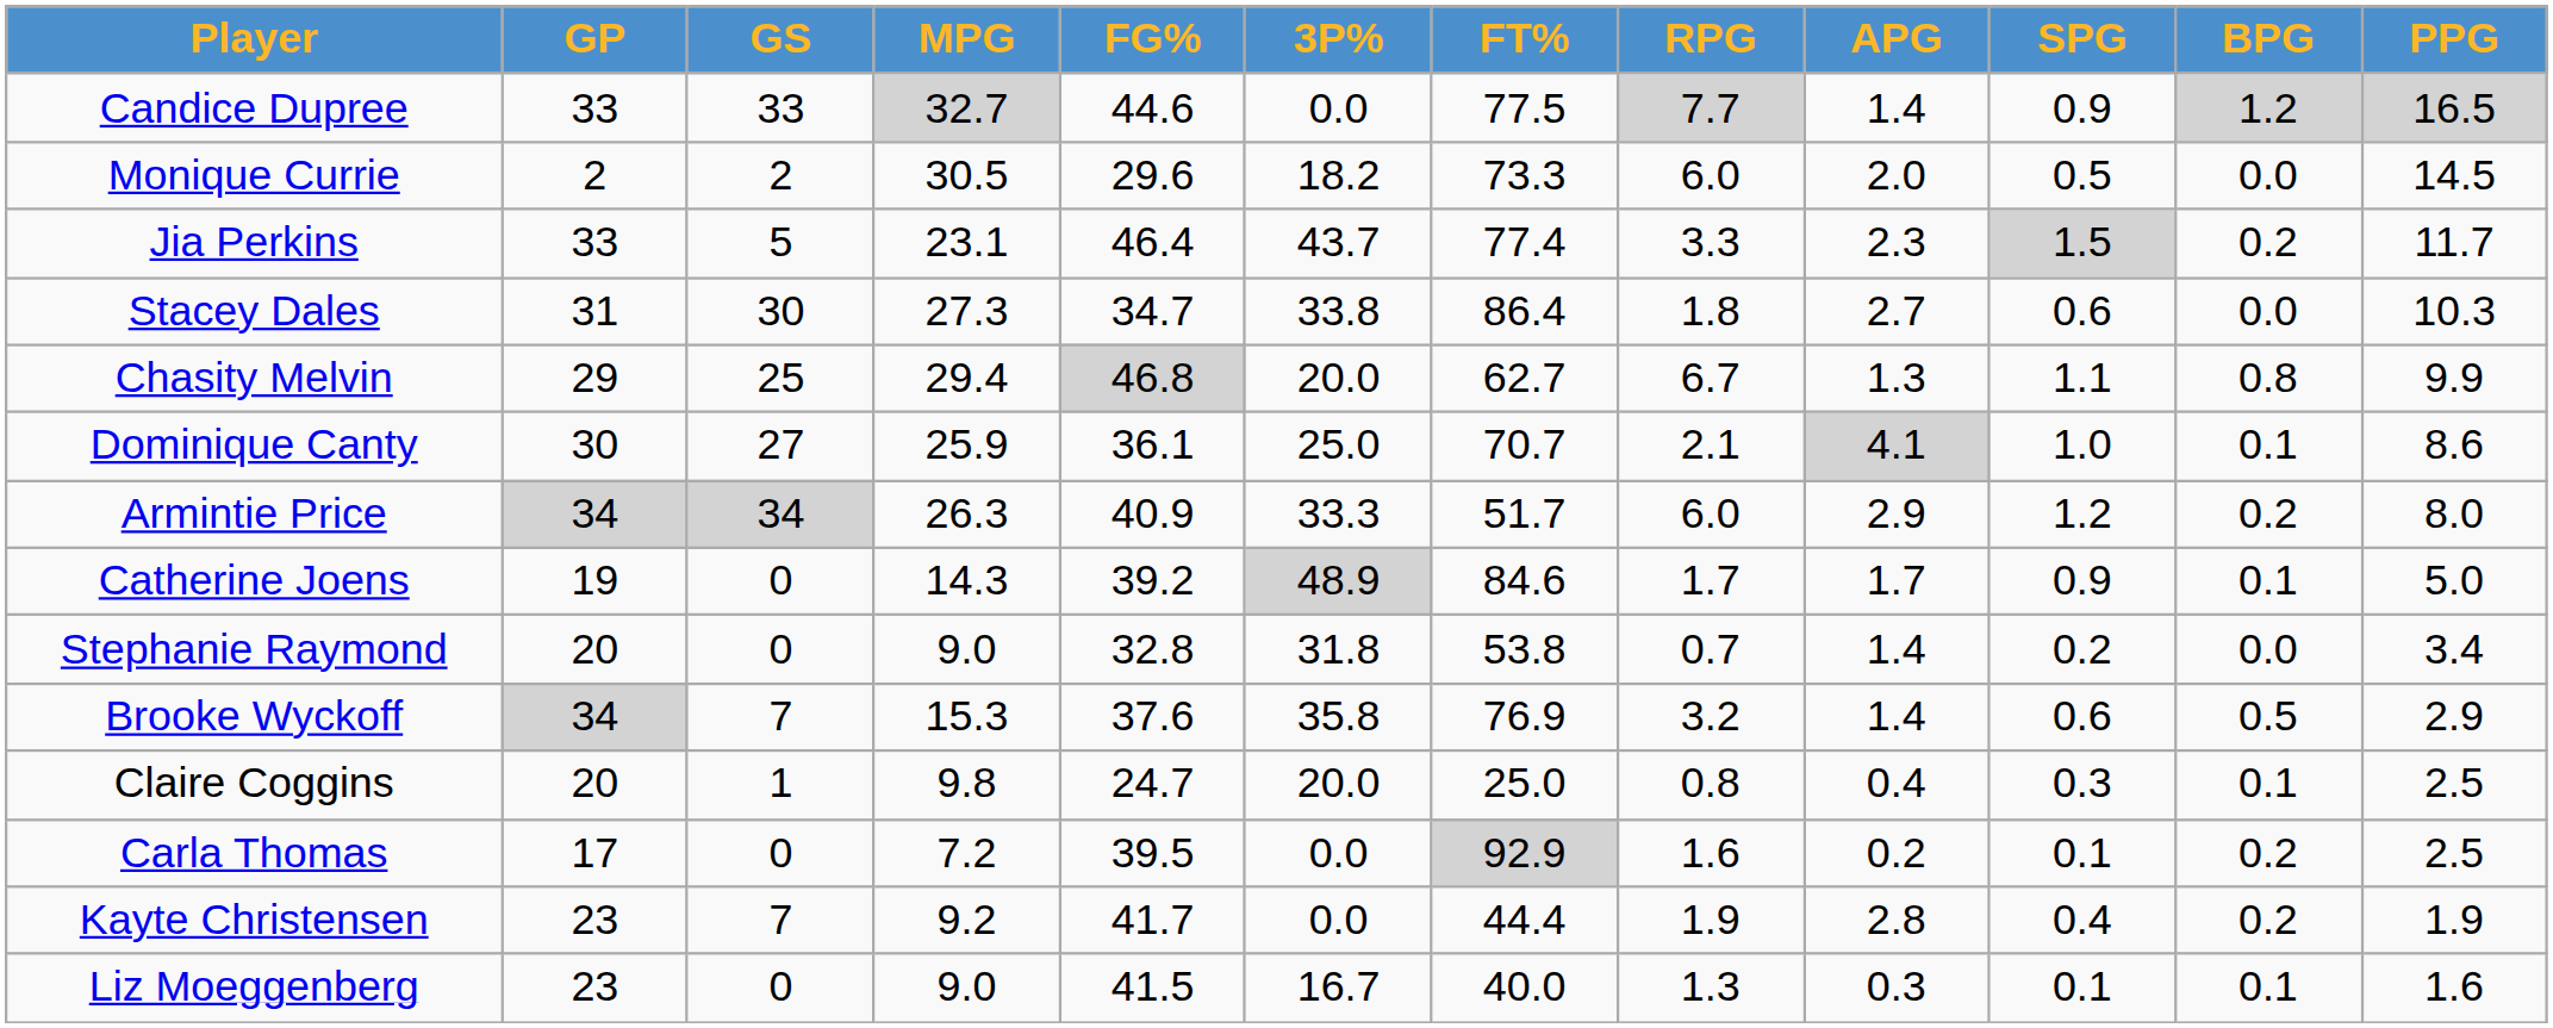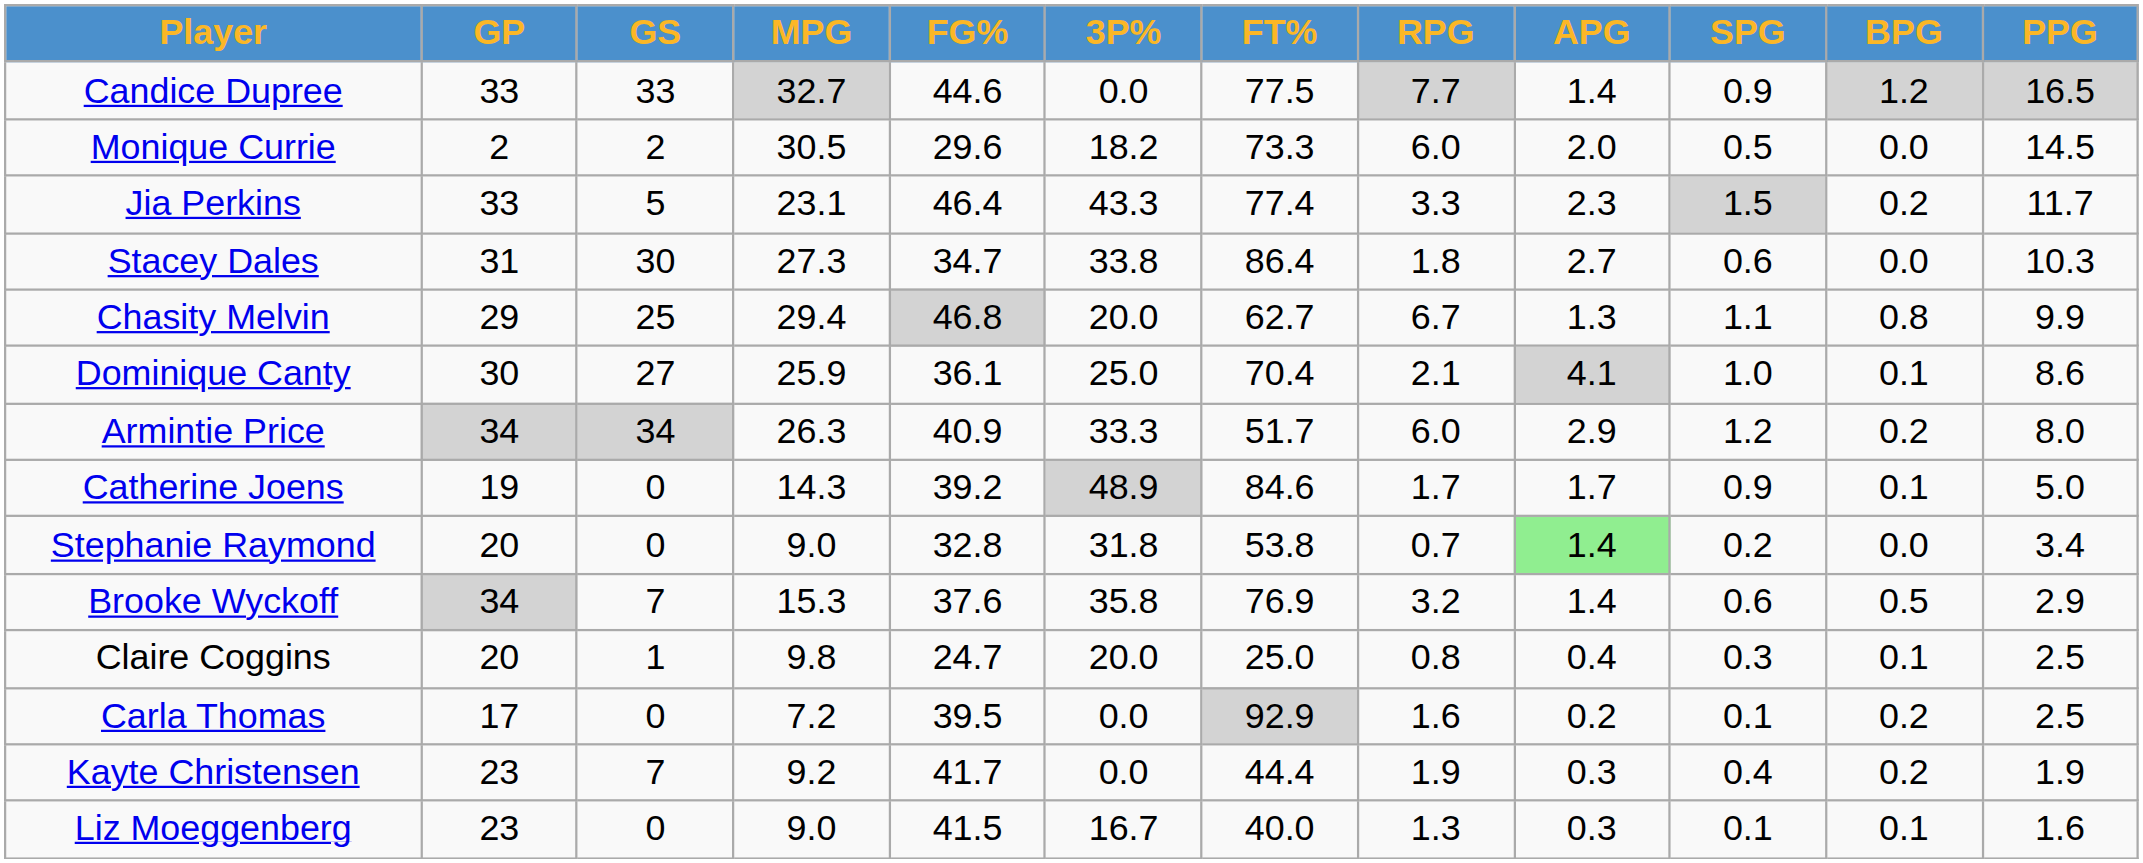 <table class="wikitable sortable" style="text-align:center;">
 <tr>
 <th style="background:#4b90cc;color:#Fbb726;" width="16%">Player</th>
 <th style="background:#4b90cc;color:#Fbb726;" width="6%">GP</th>
 <th style="background:#4b90cc;color:#Fbb726;" width="6%">GS</th>
 <th style="background:#4b90cc;color:#Fbb726;" width="6%">MPG</th>
 <th style="background:#4b90cc;color:#Fbb726;" width="6%">FG%</th>
 <th style="background:#4b90cc;color:#Fbb726;" width="6%">3P%</th>
 <th style="background:#4b90cc;color:#Fbb726;" width="6%">FT%</th>
 <th style="background:#4b90cc;color:#Fbb726;" width="6%">RPG</th>
 <th style="background:#4b90cc;color:#Fbb726;" width="6%">APG</th>
 <th style="background:#4b90cc;color:#Fbb726;" width="6%">SPG</th>
 <th style="background:#4b90cc;color:#Fbb726;" width="6%">BPG</th>
 <th style="background:#4b90cc;color:#Fbb726;" width="6%">PPG</th>
 </tr>
 <tr>
 <td><a href='#'>Candice Dupree</a></td>
 <td>33</td>
 <td>33</td>
 <td style="background:#D3D3D3;">32.7</td>
 <td>44.6</td>
 <td>0.0</td>
 <td>77.5</td>
 <td style="background:#D3D3D3;">7.7</td>
 <td>1.4</td>
 <td>0.9</td>
 <td style="background:#D3D3D3;">1.2</td>
 <td style="background:#D3D3D3;">16.5</td>
 </tr>
 <tr>
 <td><a href='#'>Monique Currie</a></td>
 <td>2</td>
 <td>2</td>
 <td>30.5</td>
 <td>29.6</td>
 <td>18.2</td>
 <td>73.3</td>
 <td>6.0</td>
 <td>2.0</td>
 <td>0.5</td>
 <td>0.0</td>
 <td>14.5</td>
 </tr>
 <tr>
 <td><a href='#'>Jia Perkins</a></td>
 <td>33</td>
 <td>5</td>
 <td>23.1</td>
 <td>46.4</td>
-<td>43.7</td>
+<td>43.3</td>
 <td>77.4</td>
 <td>3.3</td>
 <td>2.3</td>
 <td style="background:#D3D3D3;">1.5</td>
 <td>0.2</td>
 <td>11.7</td>
 </tr>
 <tr>
 <td><a href='#'>Stacey Dales</a></td>
 <td>31</td>
 <td>30</td>
 <td>27.3</td>
 <td>34.7</td>
 <td>33.8</td>
 <td>86.4</td>
 <td>1.8</td>
 <td>2.7</td>
 <td>0.6</td>
 <td>0.0</td>
 <td>10.3</td>
 </tr>
 <tr>
 <td><a href='#'>Chasity Melvin</a></td>
 <td>29</td>
 <td>25</td>
 <td>29.4</td>
 <td style="background:#D3D3D3;">46.8</td>
 <td>20.0</td>
 <td>62.7</td>
 <td>6.7</td>
 <td>1.3</td>
 <td>1.1</td>
 <td>0.8</td>
 <td>9.9</td>
 </tr>
 <tr>
 <td><a href='#'>Dominique Canty</a></td>
 <td>30</td>
 <td>27</td>
 <td>25.9</td>
 <td>36.1</td>
 <td>25.0</td>
-<td>70.7</td>
+<td>70.4</td>
 <td>2.1</td>
 <td style="background:#D3D3D3;">4.1</td>
 <td>1.0</td>
 <td>0.1</td>
 <td>8.6</td>
 </tr>
 <tr>
 <td><a href='#'>Armintie Price</a></td>
 <td style="background:#D3D3D3;">34</td>
 <td style="background:#D3D3D3;">34</td>
 <td>26.3</td>
 <td>40.9</td>
 <td>33.3</td>
 <td>51.7</td>
 <td>6.0</td>
 <td>2.9</td>
 <td>1.2</td>
 <td>0.2</td>
 <td>8.0</td>
 </tr>
 <tr>
 <td><a href='#'>Catherine Joens</a></td>
 <td>19</td>
 <td>0</td>
 <td>14.3</td>
 <td>39.2</td>
 <td style="background:#D3D3D3;">48.9</td>
 <td>84.6</td>
 <td>1.7</td>
 <td>1.7</td>
 <td>0.9</td>
 <td>0.1</td>
 <td>5.0</td>
 </tr>
 <tr>
 <td><a href='#'>Stephanie Raymond</a></td>
 <td>20</td>
 <td>0</td>
 <td>9.0</td>
 <td>32.8</td>
 <td>31.8</td>
 <td>53.8</td>
 <td>0.7</td>
-<td>1.4</td>
+<td style="background: lightgreen;">1.4</td>
 <td>0.2</td>
 <td>0.0</td>
 <td>3.4</td>
 </tr>
 <tr>
 <td><a href='#'>Brooke Wyckoff</a></td>
 <td style="background:#D3D3D3;">34</td>
 <td>7</td>
 <td>15.3</td>
 <td>37.6</td>
 <td>35.8</td>
 <td>76.9</td>
 <td>3.2</td>
 <td>1.4</td>
 <td>0.6</td>
 <td>0.5</td>
 <td>2.9</td>
 </tr>
 <tr>
 <td>Claire Coggins</td>
 <td>20</td>
 <td>1</td>
 <td>9.8</td>
 <td>24.7</td>
 <td>20.0</td>
 <td>25.0</td>
 <td>0.8</td>
 <td>0.4</td>
 <td>0.3</td>
 <td>0.1</td>
 <td>2.5</td>
 </tr>
 <tr>
 <td><a href='#'>Carla Thomas</a></td>
 <td>17</td>
 <td>0</td>
 <td>7.2</td>
 <td>39.5</td>
 <td>0.0</td>
 <td style="background:#D3D3D3;">92.9</td>
 <td>1.6</td>
 <td>0.2</td>
 <td>0.1</td>
 <td>0.2</td>
 <td>2.5</td>
 </tr>
 <tr>
 <td><a href='#'>Kayte Christensen</a></td>
 <td>23</td>
 <td>7</td>
 <td>9.2</td>
 <td>41.7</td>
 <td>0.0</td>
 <td>44.4</td>
 <td>1.9</td>
-<td>2.8</td>
+<td>0.3</td>
 <td>0.4</td>
 <td>0.2</td>
 <td>1.9</td>
 </tr>
 <tr>
 <td><a href='#'>Liz Moeggenberg</a></td>
 <td>23</td>
 <td>0</td>
 <td>9.0</td>
 <td>41.5</td>
 <td>16.7</td>
 <td>40.0</td>
 <td>1.3</td>
 <td>0.3</td>
 <td>0.1</td>
 <td>0.1</td>
 <td>1.6</td>
 </tr>
 </table>
